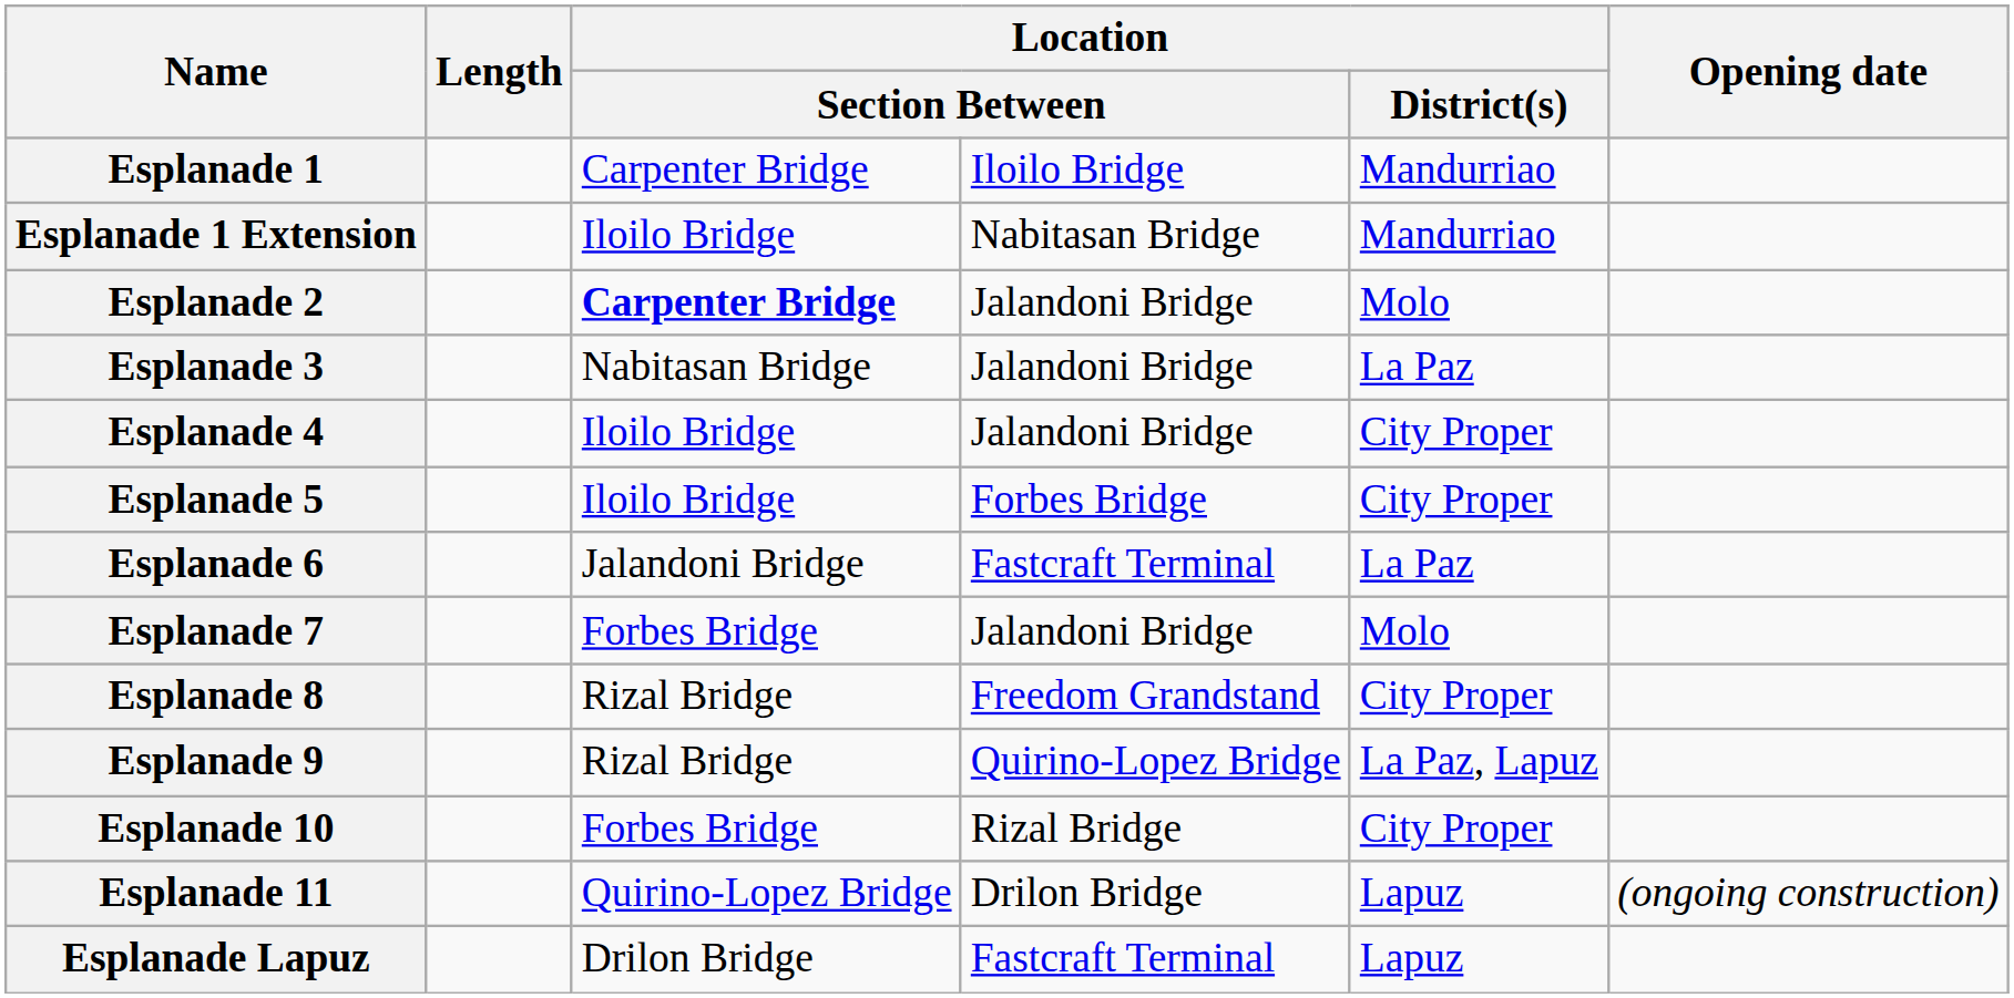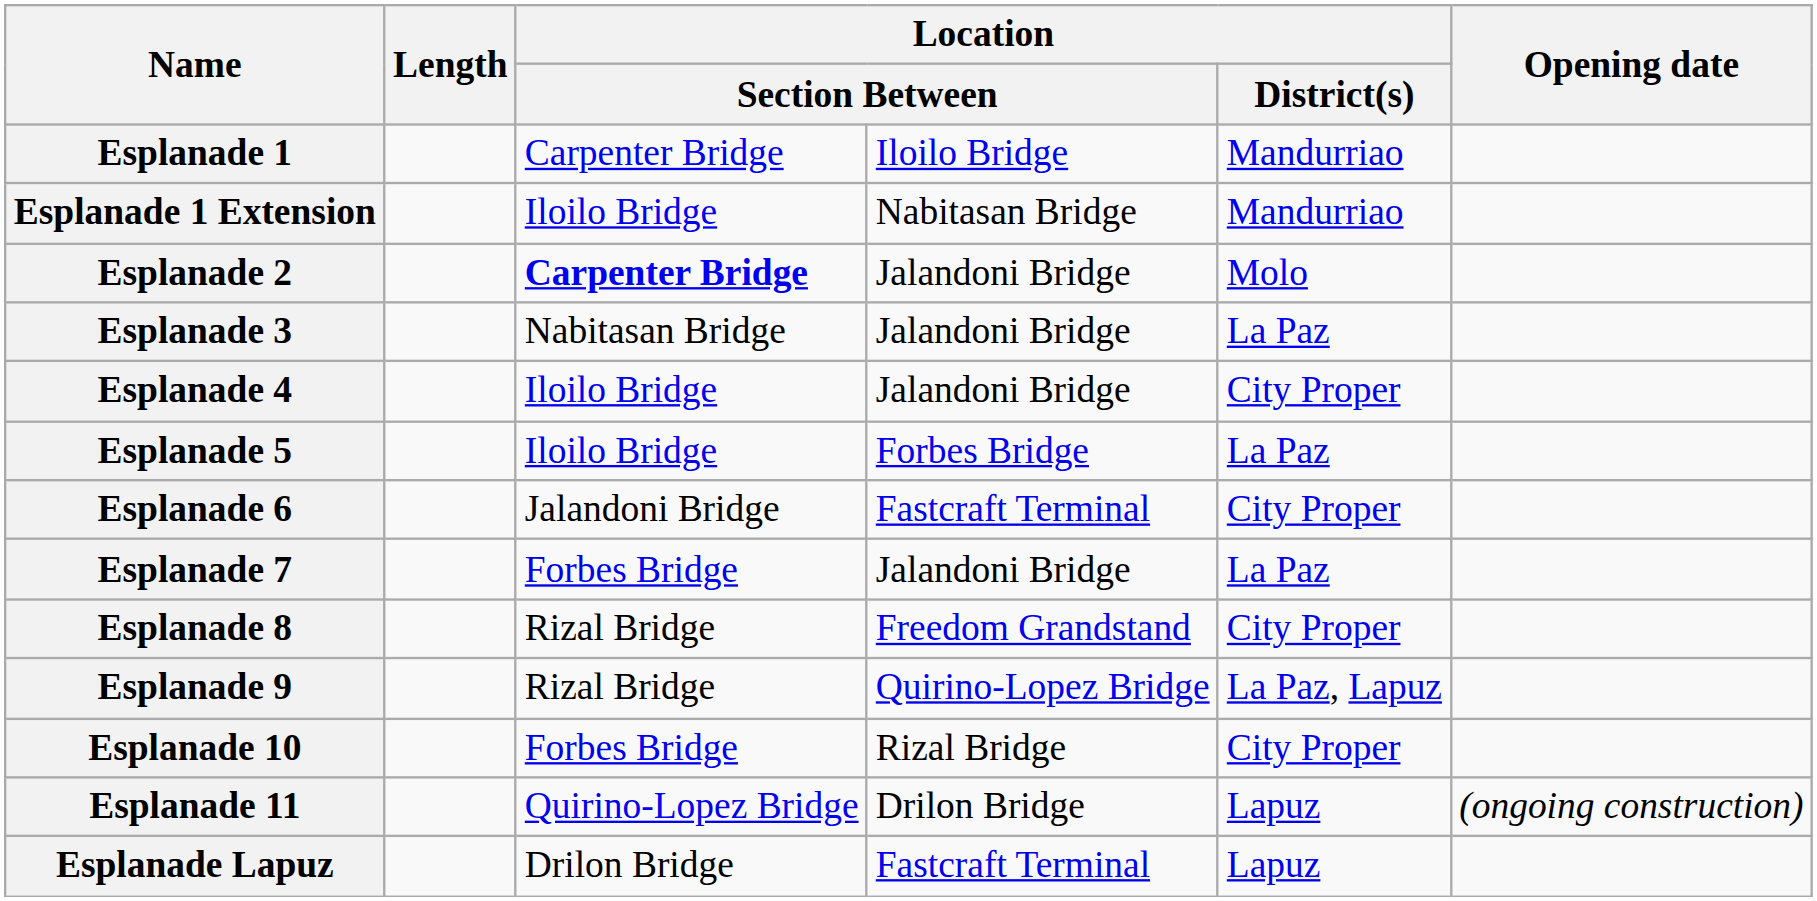 <table class="wikitable sortable">
 <tr>
 <th rowspan="2">Name</th>
 <th rowspan="2">Length</th>
 <th colspan="3">Location</th>
 <th rowspan="2">Opening date</th>
 </tr>
 <tr>
 <th colspan="2">Section Between</th>
 <th>District(s)</th>
 </tr>
 <tr>
 <th>Esplanade 1</th>
 <td></td>
 <td><a href='#'>Carpenter Bridge</a></td>
 <td><a href='#'>Iloilo Bridge</a></td>
 <td><a href='#'>Mandurriao</a></td>
 <td></td>
 </tr>
 <tr>
 <th>Esplanade 1 Extension</th>
 <td></td>
 <td><a href='#'>Iloilo Bridge</a></td>
 <td>Nabitasan Bridge</td>
 <td><a href='#'>Mandurriao</a></td>
 <td></td>
 </tr>
 <tr>
 <th>Esplanade 2</th>
 <td></td>
 <td><strong><a href='#'>Carpenter Bridge</a></strong></td>
 <td>Jalandoni Bridge</td>
 <td><a href='#'>Molo</a></td>
 <td></td>
 </tr>
 <tr>
 <th>Esplanade 3</th>
 <td></td>
 <td>Nabitasan Bridge</td>
 <td>Jalandoni Bridge</td>
 <td><a href='#'>La Paz</a></td>
 <td></td>
 </tr>
 <tr>
 <th>Esplanade 4</th>
 <td></td>
 <td><a href='#'>Iloilo Bridge</a></td>
 <td>Jalandoni Bridge</td>
 <td><a href='#'>City Proper</a></td>
 <td></td>
 </tr>
 <tr>
 <th>Esplanade 5</th>
 <td></td>
 <td><a href='#'>Iloilo Bridge</a></td>
 <td><a href='#'>Forbes Bridge</a></td>
-<td><a href='#'>City Proper</a></td>
+<td><a href='#'>La Paz</a></td>
 <td></td>
 </tr>
 <tr>
 <th>Esplanade 6</th>
 <td></td>
 <td>Jalandoni Bridge</td>
 <td><a href='#'>Fastcraft Terminal</a></td>
-<td><a href='#'>La Paz</a></td>
+<td><a href='#'>City Proper</a></td>
 <td></td>
 </tr>
 <tr>
 <th>Esplanade 7</th>
 <td></td>
 <td><a href='#'>Forbes Bridge</a></td>
 <td>Jalandoni Bridge</td>
-<td><a href='#'>Molo</a></td>
+<td><a href='#'>La Paz</a></td>
 <td></td>
 </tr>
 <tr>
 <th>Esplanade 8</th>
 <td></td>
 <td>Rizal Bridge</td>
 <td><a href='#'>Freedom Grandstand</a></td>
 <td><a href='#'>City Proper</a></td>
 <td></td>
 </tr>
 <tr>
 <th>Esplanade 9</th>
 <td></td>
 <td>Rizal Bridge</td>
 <td><a href='#'>Quirino-Lopez Bridge</a></td>
 <td><a href='#'>La Paz</a>, <a href='#'>Lapuz</a></td>
 <td></td>
 </tr>
 <tr>
 <th>Esplanade 10</th>
 <td></td>
 <td><a href='#'>Forbes Bridge</a></td>
 <td>Rizal Bridge</td>
 <td><a href='#'>City Proper</a></td>
 <td></td>
 </tr>
 <tr>
 <th>Esplanade 11</th>
 <td></td>
 <td><a href='#'>Quirino-Lopez Bridge</a></td>
 <td>Drilon Bridge</td>
 <td><a href='#'>Lapuz</a></td>
 <td><em> (ongoing construction)</em></td>
 </tr>
 <tr>
 <th>Esplanade Lapuz</th>
 <td></td>
 <td>Drilon Bridge</td>
 <td><a href='#'>Fastcraft Terminal</a></td>
 <td><a href='#'>Lapuz</a></td>
 <td></td>
 </tr>
 </table>
